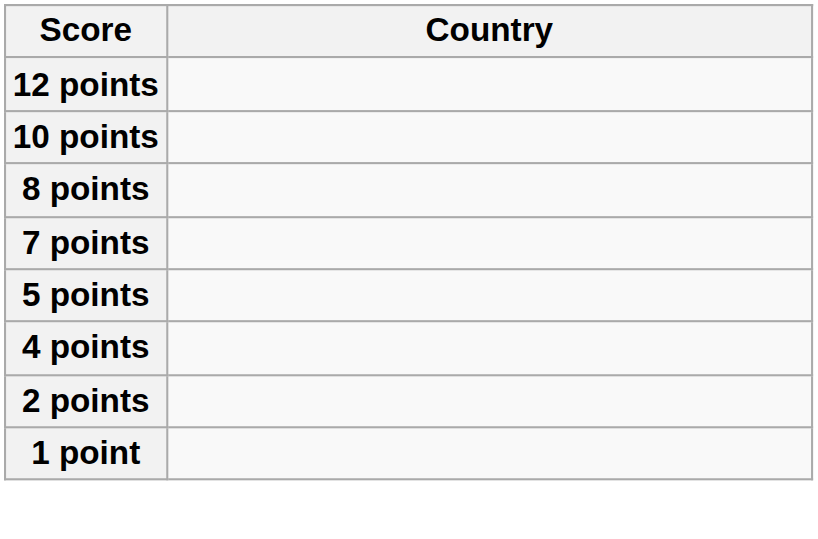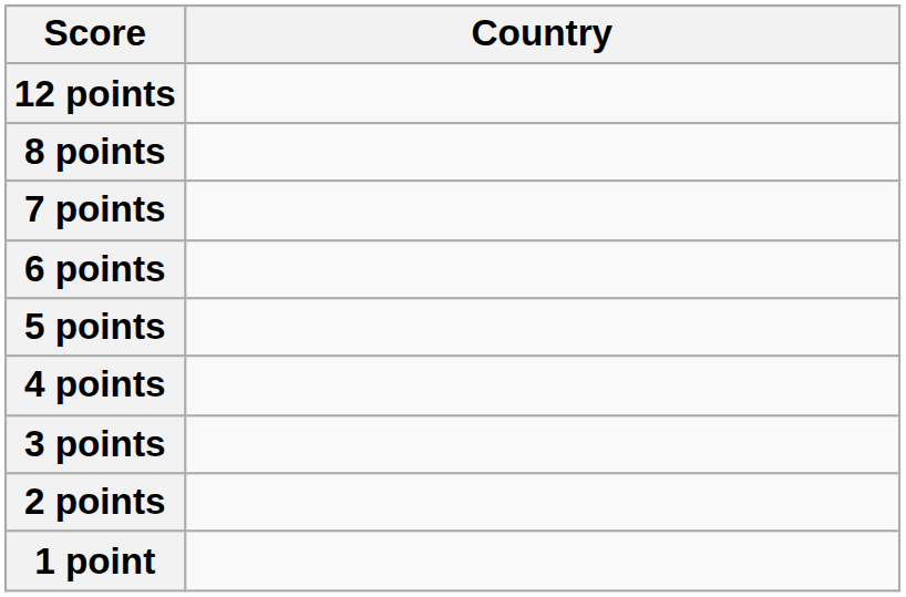 <table class="wikitable">
 <tr>
 </tr>
 <tr>
 <th scope="col" width="20%">Score</th>
 <th scope="col">Country</th>
 </tr>
 <tr>
 <th scope="row">12 points</th>
 <td></td>
 </tr>
 <tr>
-<th scope="row">10 points</th>
-<td></td>
-</tr>
-<tr>
 <th scope="row">8 points</th>
 <td></td>
 </tr>
 <tr>
 <th scope="row">7 points</th>
+<td></td>
+</tr>
+<tr>
+<th scope="row">6 points</th>
 <td></td>
 </tr>
 <tr>
 <th scope="row">5 points</th>
 <td></td>
 </tr>
 <tr>
 <th scope="row">4 points</th>
 <td></td>
 </tr>
 <tr>
+<th scope="row">3 points</th>
+<td></td>
+</tr>
+<tr>
 <th scope="row">2 points</th>
 <td></td>
 </tr>
 <tr>
 <th scope="row" width=20%>1 point</th>
 <td></td>
 </tr>
 </table>
